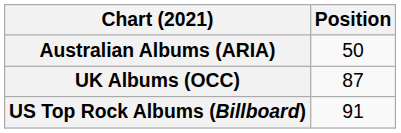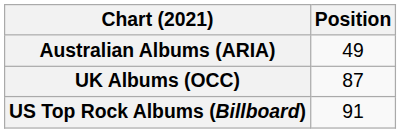 <table class="wikitable sortable plainrowheaders" style="text-align:center">
 <tr>
 <th scope="col">Chart (2021)</th>
 <th scope="col">Position</th>
 </tr>
 <tr>
 <th scope="row">Australian Albums (ARIA)</th>
-<td>50</td>
+<td>49</td>
 </tr>
 <tr>
 <th scope="row">UK Albums (OCC)</th>
 <td>87</td>
 </tr>
 <tr>
 <th scope="row">US Top Rock Albums (<em>Billboard</em>)</th>
 <td>91</td>
 </tr>
 </table>
